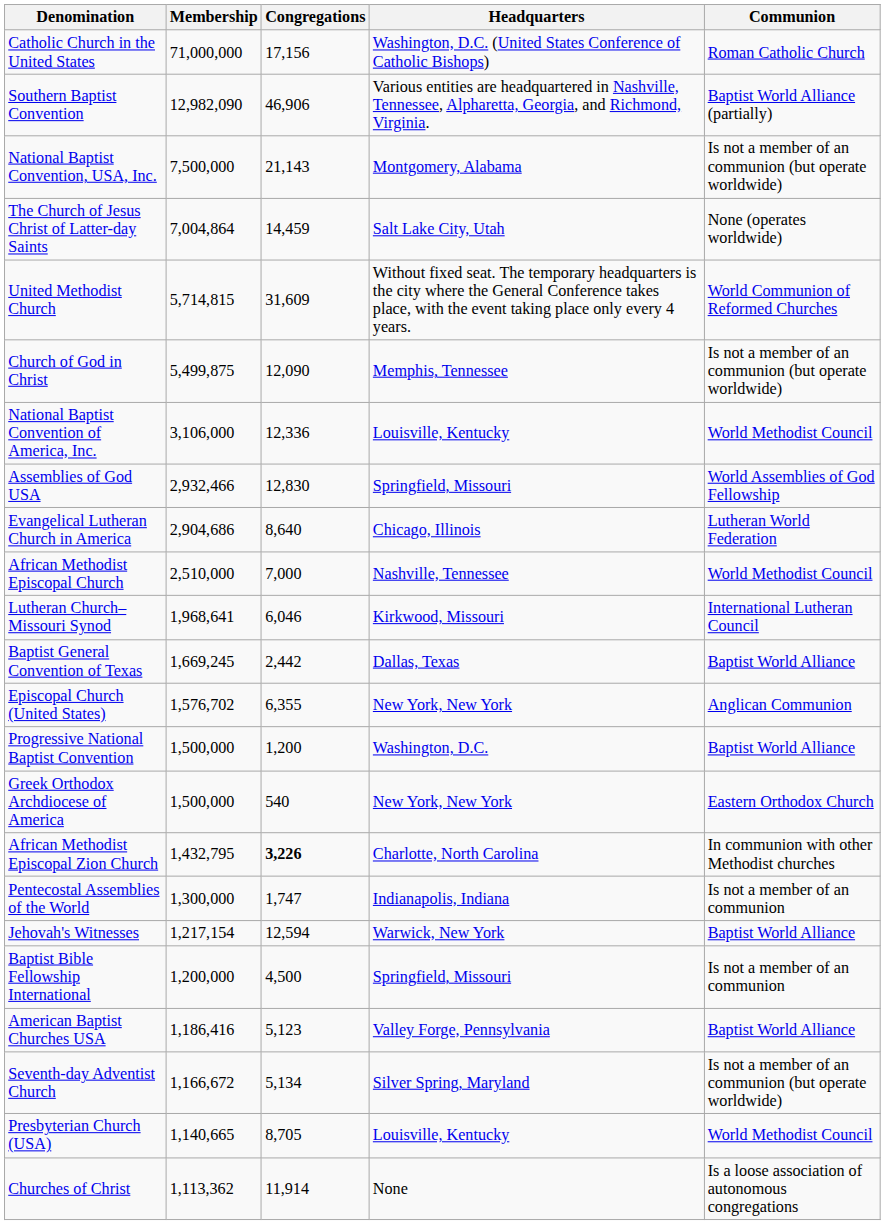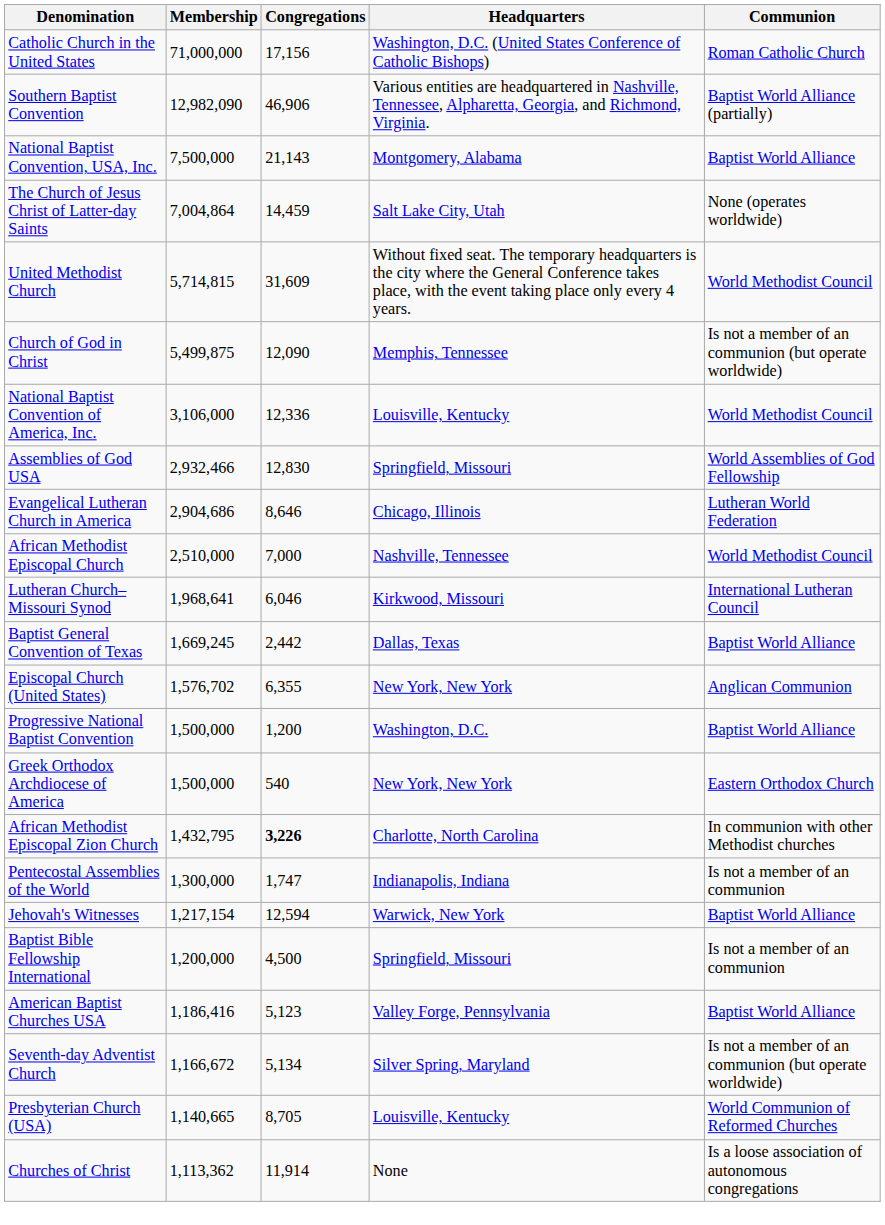 <table class="wikitable sortable">
 <tr>
 <th>Denomination</th>
 <th>Membership</th>
 <th>Congregations</th>
 <th>Headquarters</th>
 <th>Communion</th>
 </tr>
 <tr>
 <td><a href='#'>Catholic Church in the United States</a></td>
 <td>71,000,000</td>
 <td>17,156</td>
 <td><a href='#'>Washington, D.C.</a> (<a href='#'>United States Conference of Catholic Bishops</a>)</td>
 <td><a href='#'>Roman Catholic Church</a></td>
 </tr>
 <tr>
 <td><a href='#'>Southern Baptist Convention</a></td>
 <td>12,982,090</td>
 <td>46,906</td>
 <td>Various entities are headquartered in <a href='#'>Nashville, Tennessee</a>, <a href='#'>Alpharetta, Georgia</a>, and <a href='#'>Richmond, Virginia</a>.</td>
 <td><a href='#'>Baptist World Alliance</a> (partially)</td>
 </tr>
 <tr>
 <td><a href='#'>National Baptist Convention, USA, Inc.</a></td>
 <td>7,500,000</td>
 <td>21,143</td>
 <td><a href='#'>Montgomery, Alabama</a></td>
-<td>Is not a member of an communion (but operate worldwide)</td>
+<td><a href='#'>Baptist World Alliance</a></td>
 </tr>
 <tr>
 <td><a href='#'>The Church of Jesus Christ of Latter-day Saints</a></td>
 <td>7,004,864</td>
 <td>14,459</td>
 <td><a href='#'>Salt Lake City, Utah</a></td>
 <td>None (operates worldwide)</td>
 </tr>
 <tr>
 <td><a href='#'>United Methodist Church</a></td>
 <td>5,714,815</td>
 <td>31,609</td>
 <td>Without fixed seat. The temporary headquarters is the city where the General Conference takes place, with the event taking place only every 4 years.</td>
-<td><a href='#'>World Communion of Reformed Churches</a></td>
+<td><a href='#'>World Methodist Council</a></td>
 </tr>
 <tr>
 <td><a href='#'>Church of God in Christ</a></td>
 <td>5,499,875</td>
 <td>12,090</td>
 <td><a href='#'>Memphis, Tennessee</a></td>
 <td>Is not a member of an communion (but operate worldwide)</td>
 </tr>
 <tr>
 <td><a href='#'>National Baptist Convention of America, Inc.</a></td>
 <td>3,106,000</td>
 <td>12,336</td>
 <td><a href='#'>Louisville, Kentucky</a></td>
 <td><a href='#'>World Methodist Council</a></td>
 </tr>
 <tr>
 <td><a href='#'>Assemblies of God USA</a></td>
 <td>2,932,466</td>
 <td>12,830</td>
 <td><a href='#'>Springfield, Missouri</a></td>
 <td><a href='#'>World Assemblies of God Fellowship</a></td>
 </tr>
 <tr>
 <td><a href='#'>Evangelical Lutheran Church in America</a></td>
 <td>2,904,686</td>
-<td>8,640</td>
+<td>8,646</td>
 <td><a href='#'>Chicago, Illinois</a></td>
 <td><a href='#'>Lutheran World Federation</a></td>
 </tr>
 <tr>
 <td><a href='#'>African Methodist Episcopal Church</a></td>
 <td>2,510,000</td>
 <td>7,000</td>
 <td><a href='#'>Nashville, Tennessee</a></td>
 <td><a href='#'>World Methodist Council</a></td>
 </tr>
 <tr>
 <td><a href='#'>Lutheran Church–Missouri Synod</a></td>
 <td>1,968,641</td>
 <td>6,046</td>
 <td><a href='#'>Kirkwood, Missouri</a></td>
 <td><a href='#'>International Lutheran Council</a></td>
 </tr>
 <tr>
 <td><a href='#'>Baptist General Convention of Texas</a></td>
 <td>1,669,245</td>
 <td>2,442</td>
 <td><a href='#'>Dallas, Texas</a></td>
 <td><a href='#'>Baptist World Alliance</a></td>
 </tr>
 <tr>
 <td><a href='#'>Episcopal Church (United States)</a></td>
 <td>1,576,702</td>
 <td>6,355</td>
 <td><a href='#'>New York, New York</a></td>
 <td><a href='#'>Anglican Communion</a></td>
 </tr>
 <tr>
 <td><a href='#'>Progressive National Baptist Convention</a></td>
 <td>1,500,000</td>
 <td>1,200</td>
 <td><a href='#'>Washington, D.C.</a></td>
 <td><a href='#'>Baptist World Alliance</a></td>
 </tr>
 <tr>
 <td><a href='#'>Greek Orthodox Archdiocese of America</a></td>
 <td>1,500,000</td>
 <td>540</td>
 <td><a href='#'>New York, New York</a></td>
 <td><a href='#'>Eastern Orthodox Church</a></td>
 </tr>
 <tr>
 <td><a href='#'>African Methodist Episcopal Zion Church</a></td>
 <td>1,432,795</td>
 <td><strong>3,226</strong></td>
 <td><a href='#'>Charlotte, North Carolina</a></td>
 <td>In communion with other Methodist churches</td>
 </tr>
 <tr>
 <td><a href='#'>Pentecostal Assemblies of the World</a></td>
 <td>1,300,000</td>
 <td>1,747</td>
 <td><a href='#'>Indianapolis, Indiana</a></td>
 <td>Is not a member of an communion</td>
 </tr>
 <tr>
 <td><a href='#'>Jehovah's Witnesses</a></td>
 <td>1,217,154</td>
 <td>12,594</td>
 <td><a href='#'>Warwick, New York</a></td>
 <td><a href='#'>Baptist World Alliance</a></td>
 </tr>
 <tr>
 <td><a href='#'>Baptist Bible Fellowship International</a></td>
 <td>1,200,000</td>
 <td>4,500</td>
 <td><a href='#'>Springfield, Missouri</a></td>
 <td>Is not a member of an communion</td>
 </tr>
 <tr>
 <td><a href='#'>American Baptist Churches USA</a></td>
 <td>1,186,416</td>
 <td>5,123</td>
 <td><a href='#'>Valley Forge, Pennsylvania</a></td>
 <td><a href='#'>Baptist World Alliance</a></td>
 </tr>
 <tr>
 <td><a href='#'>Seventh-day Adventist Church</a></td>
 <td>1,166,672</td>
 <td>5,134</td>
 <td><a href='#'>Silver Spring, Maryland</a></td>
 <td>Is not a member of an communion (but operate worldwide)</td>
 </tr>
 <tr>
 <td><a href='#'>Presbyterian Church (USA)</a></td>
 <td>1,140,665</td>
 <td>8,705</td>
 <td><a href='#'>Louisville, Kentucky</a></td>
-<td><a href='#'>World Methodist Council</a></td>
+<td><a href='#'>World Communion of Reformed Churches</a></td>
 </tr>
 <tr>
 <td><a href='#'>Churches of Christ</a></td>
 <td>1,113,362</td>
 <td>11,914</td>
 <td>None</td>
 <td>Is a loose association of autonomous congregations</td>
 </tr>
 </table>
